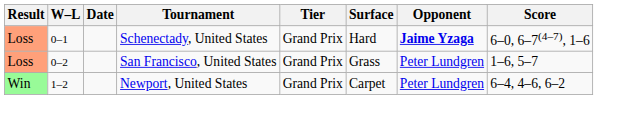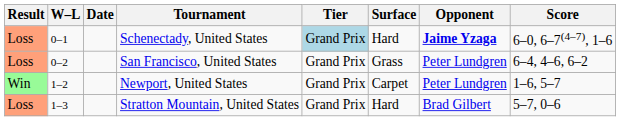 <table class="sortable wikitable">
 <tr>
 <th>Result</th>
 <th class="unsortable">W–L</th>
 <th>Date</th>
 <th>Tournament</th>
 <th>Tier</th>
 <th>Surface</th>
 <th>Opponent</th>
 <th class="unsortable">Score</th>
 </tr>
 <tr>
 <td style="background:#ffa07a;">Loss</td>
 <td><small>0–1</small></td>
 <td><a href='#'></a></td>
 <td><a href='#'>Schenectady</a>, United States</td>
-<td>Grand Prix</td>
+<td style="background: lightblue;">Grand Prix</td>
 <td>Hard</td>
 <td><strong> <a href='#'>Jaime Yzaga</a></strong></td>
 <td>6–0, 6–7<sup>(4–7)</sup>, 1–6</td>
 </tr>
 <tr>
 <td style="background:#ffa07a;">Loss</td>
 <td><small>0–2</small></td>
 <td><a href='#'></a></td>
 <td><a href='#'>San Francisco</a>, United States</td>
 <td>Grand Prix</td>
 <td>Grass</td>
 <td> <a href='#'>Peter Lundgren</a></td>
-<td>1–6, 5–7</td>
+<td>6–4, 4–6, 6–2</td>
 </tr>
 <tr>
 <td style="background:#98fb98;">Win</td>
 <td><small>1–2</small></td>
 <td><a href='#'></a></td>
 <td><a href='#'>Newport</a>, United States</td>
 <td>Grand Prix</td>
 <td>Carpet</td>
 <td> <a href='#'>Peter Lundgren</a></td>
-<td>6–4, 4–6, 6–2</td>
+<td>1–6, 5–7</td>
+</tr>
+<tr>
+<td style="background:#ffa07a;">Loss</td>
+<td><small>1–3</small></td>
+<td><a href='#'></a></td>
+<td><a href='#'>Stratton Mountain</a>, United States</td>
+<td>Grand Prix</td>
+<td>Hard</td>
+<td> <a href='#'>Brad Gilbert</a></td>
+<td>5–7, 0–6</td>
 </tr>
 </table>
